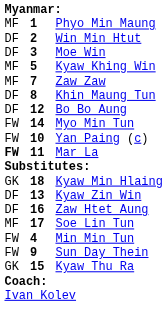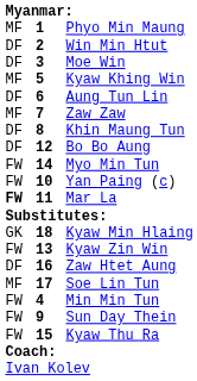 <table style="font-size: 90%; margin:0.2em auto;" cellspacing="0" cellpadding="0">
 <tr>
 <td colspan="4"><strong>Myanmar:</strong></td>
 </tr>
 <tr>
 <th width="25"></th>
 <th width="25"></th>
 </tr>
 <tr>
 <td>MF</td>
 <td><strong>1</strong></td>
 <td><a href='#'>Phyo Min Maung</a></td>
 </tr>
 <tr>
 <td>DF</td>
 <td><strong>2</strong></td>
 <td><a href='#'>Win Min Htut</a></td>
 </tr>
 <tr>
 <td>DF</td>
 <td><strong>3</strong></td>
 <td><a href='#'>Moe Win</a></td>
 <td></td>
 </tr>
 <tr>
 <td>MF</td>
 <td><strong>5</strong></td>
 <td><a href='#'>Kyaw Khing Win</a></td>
+</tr>
+<tr>
+<td>DF</td>
+<td><strong>6</strong></td>
+<td><a href='#'>Aung Tun Lin</a></td>
+<td></td>
 </tr>
 <tr>
 <td>MF</td>
 <td><strong>7</strong></td>
 <td><a href='#'>Zaw Zaw</a></td>
 <td></td>
 </tr>
 <tr>
 <td>DF</td>
 <td><strong>8</strong></td>
 <td><a href='#'>Khin Maung Tun</a></td>
 </tr>
 <tr>
 <td>DF</td>
 <td><strong>12</strong></td>
 <td><a href='#'>Bo Bo Aung</a></td>
 </tr>
 <tr>
 <td>FW</td>
 <td><strong>14</strong></td>
 <td><a href='#'>Myo Min Tun</a></td>
 <td></td>
 </tr>
 <tr>
 <td>FW</td>
 <td><strong>10</strong></td>
 <td><a href='#'>Yan Paing</a>   (<a href='#'>c</a>)</td>
 <td></td>
 </tr>
 <tr>
 <td><strong>FW</strong></td>
 <td><strong>11</strong></td>
 <td><a href='#'>Mar La</a></td>
 <td></td>
 </tr>
 <tr>
 <td colspan=4><strong>Substitutes:</strong></td>
 </tr>
 <tr>
 <td>GK</td>
 <td><strong>18</strong></td>
 <td><a href='#'>Kyaw Min Hlaing</a></td>
 </tr>
 <tr>
-<td>DF</td>
+<td>FW</td>
 <td><strong>13</strong></td>
 <td><a href='#'>Kyaw Zin Win</a></td>
 </tr>
 <tr>
 <td>DF</td>
 <td><strong>16</strong></td>
 <td><a href='#'>Zaw Htet Aung</a></td>
 <td></td>
 </tr>
 <tr>
 <td>MF</td>
 <td><strong>17</strong></td>
 <td><a href='#'>Soe Lin Tun</a></td>
 <td></td>
 </tr>
 <tr>
 <td>FW</td>
 <td><strong>4</strong></td>
 <td><a href='#'>Min Min Tun</a></td>
 </tr>
 <tr>
 <td>FW</td>
 <td><strong>9</strong></td>
 <td><a href='#'>Sun Day Thein</a></td>
 <td> </td>
 </tr>
 <tr>
-<td>GK</td>
+<td>FW</td>
 <td><strong>15</strong></td>
 <td><a href='#'>Kyaw Thu Ra</a></td>
 <td></td>
 </tr>
 <tr>
 <td colspan=4><strong>Coach:</strong></td>
 </tr>
 <tr>
 <td colspan="4"> <a href='#'>Ivan Kolev</a></td>
 </tr>
 </table>
